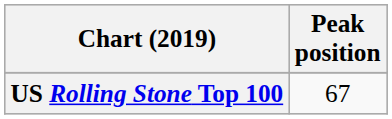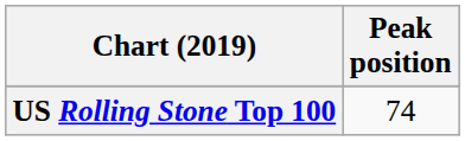 <table class="wikitable sortable plainrowheaders" style="text-align:center">
 <tr>
 <th scope="col">Chart (2019)</th>
 <th scope="col">Peak<br>position</th>
 </tr>
 <tr>
 </tr>
 <tr>
 </tr>
 <tr>
 </tr>
 <tr>
 </tr>
 <tr>
 </tr>
 <tr>
 <th scope="row">US <a href='#'><em>Rolling Stone</em> Top 100</a></th>
-<td>67</td>
+<td>74</td>
 </tr>
 </table>
